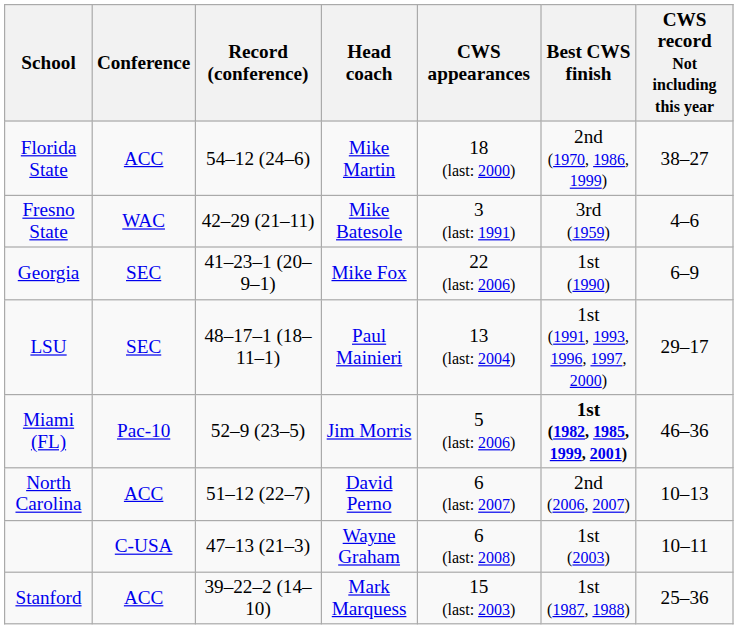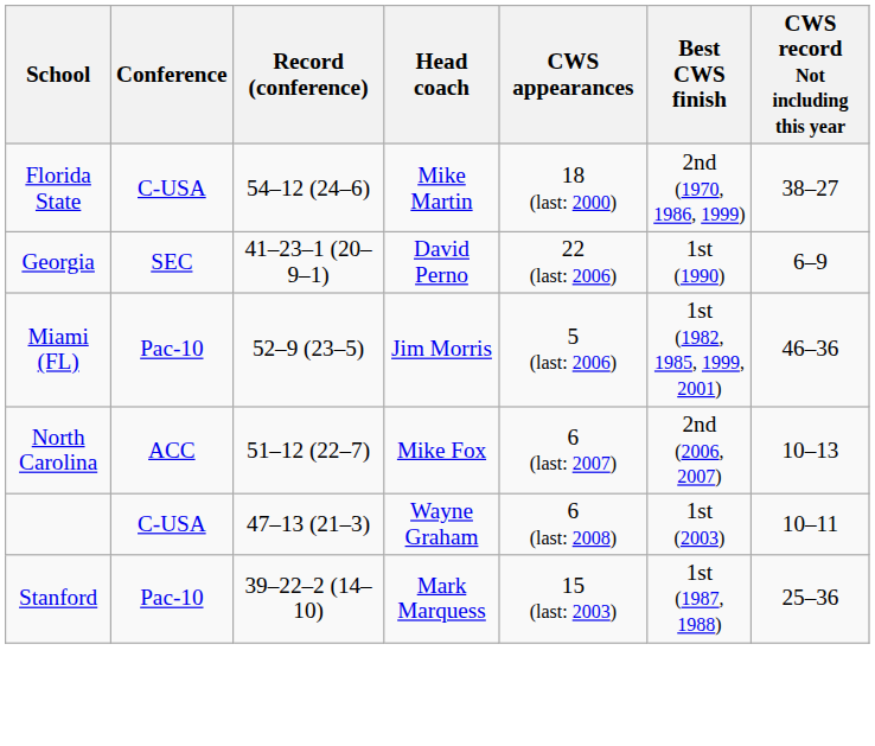 <table class="wikitable">
 <tr>
 <th>School</th>
 <th>Conference</th>
 <th>Record (conference)</th>
 <th>Head coach</th>
 <th>CWS appearances</th>
 <th>Best CWS finish</th>
 <th>CWS record<br><small>Not including this year</small></th>
 </tr>
 <tr align=center>
 <td><a href='#'>Florida State</a></td>
-<td><a href='#'>ACC</a></td>
+<td><a href='#'>C-USA</a></td>
 <td>54–12 (24–6)</td>
 <td><a href='#'>Mike Martin</a></td>
 <td>18<br><small>(last: <a href='#'>2000</a>)</small></td>
 <td>2nd<br><small>(<a href='#'>1970</a>, <a href='#'>1986</a>, <a href='#'>1999</a>)</small></td>
 <td>38–27</td>
 </tr>
 <tr align=center>
-<td><a href='#'>Fresno State</a></td>
-<td><a href='#'>WAC</a></td>
-<td>42–29 (21–11)</td>
-<td><a href='#'>Mike Batesole</a></td>
-<td>3<br><small>(last: <a href='#'>1991</a>)</small></td>
-<td>3rd<br><small>(<a href='#'>1959</a>)</small></td>
-<td>4–6</td>
-</tr>
-<tr align=center>
 <td><a href='#'>Georgia</a></td>
 <td><a href='#'>SEC</a></td>
 <td>41–23–1 (20–9–1)</td>
-<td><a href='#'>Mike Fox</a></td>
+<td><a href='#'>David Perno</a></td>
 <td>22<br><small>(last: <a href='#'>2006</a>)</small></td>
 <td>1st<br><small>(<a href='#'>1990</a>)</small></td>
 <td>6–9</td>
-</tr>
-<tr align=center>
-<td><a href='#'>LSU</a></td>
-<td><a href='#'>SEC</a></td>
-<td>48–17–1 (18–11–1)</td>
-<td><a href='#'>Paul Mainieri</a></td>
-<td>13<br><small>(last: <a href='#'>2004</a>)</small></td>
-<td>1st<br><small>(<a href='#'>1991</a>, <a href='#'>1993</a>, <a href='#'>1996</a>, <a href='#'>1997</a>, <a href='#'>2000</a>)</small></td>
-<td>29–17</td>
 </tr>
 <tr align=center>
 <td><a href='#'>Miami (FL)</a></td>
 <td><a href='#'>Pac-10</a></td>
 <td>52–9 (23–5)</td>
 <td><a href='#'>Jim Morris</a></td>
 <td>5<br><small>(last: <a href='#'>2006</a>)</small></td>
-<td><strong>1st<br><small>(<a href='#'>1982</a>, <a href='#'>1985</a>, <a href='#'>1999</a>, <a href='#'>2001</a>)</small></strong></td>
+<td>1st<br><small>(<a href='#'>1982</a>, <a href='#'>1985</a>, <a href='#'>1999</a>, <a href='#'>2001</a>)</small></td>
 <td>46–36</td>
 </tr>
 <tr align=center>
 <td><a href='#'>North Carolina</a></td>
 <td><a href='#'>ACC</a></td>
 <td>51–12 (22–7)</td>
-<td><a href='#'>David Perno</a></td>
+<td><a href='#'>Mike Fox</a></td>
 <td>6<br><small>(last: <a href='#'>2007</a>)</small></td>
 <td>2nd<br><small>(<a href='#'>2006</a>, <a href='#'>2007</a>)</small></td>
 <td>10–13</td>
 </tr>
 <tr align=center>
 <td></td>
 <td><a href='#'>C-USA</a></td>
 <td>47–13 (21–3)</td>
 <td><a href='#'>Wayne Graham</a></td>
 <td>6<br><small>(last: <a href='#'>2008</a>)</small></td>
 <td>1st<br><small>(<a href='#'>2003</a>)</small></td>
 <td>10–11</td>
 </tr>
 <tr align=center>
 <td><a href='#'>Stanford</a></td>
-<td><a href='#'>ACC</a></td>
+<td><a href='#'>Pac-10</a></td>
 <td>39–22–2 (14–10)</td>
 <td><a href='#'>Mark Marquess</a></td>
 <td>15<br><small>(last: <a href='#'>2003</a>)</small></td>
 <td>1st<br><small>(<a href='#'>1987</a>, <a href='#'>1988</a>)</small></td>
 <td>25–36</td>
 </tr>
 </table>
